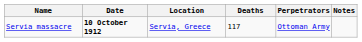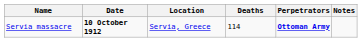 <table class="sortable wikitable" style="font-size:90%;">
 <tr>
 <th style="width:120px;">Name</th>
 <th style="width:100px;">Date</th>
 <th style="width:120px;">Location</th>
 <th style="width:75px;">Deaths</th>
 <th style="width:75px;">Perpetrators</th>
 <th class="unsortable">Notes</th>
 </tr>
 <tr>
 <td><a href='#'>Servia massacre</a></td>
 <td><strong>10 October 1912</strong></td>
 <td><a href='#'>Servia, Greece</a></td>
-<td>117</td>
-<td><a href='#'>Ottoman Army</a></td>
+<td>114</td>
+<td><strong><a href='#'>Ottoman Army</a></strong></td>
 <td></td>
 </tr>
 </table>
